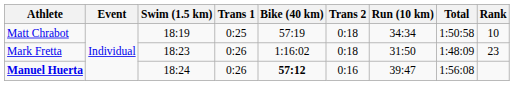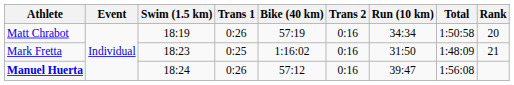 <table class="wikitable" style="font-size:90%">
 <tr>
 <th>Athlete</th>
 <th>Event</th>
 <th>Swim (1.5 km)</th>
 <th>Trans 1</th>
 <th>Bike (40 km)</th>
 <th>Trans 2</th>
 <th>Run (10 km)</th>
 <th>Total</th>
 <th>Rank</th>
 </tr>
 <tr align=center>
 <td align=left><a href='#'>Matt Chrabot</a></td>
 <td align=left rowspan=3><a href='#'>Individual</a></td>
 <td>18:19</td>
-<td>0:25</td>
+<td>0:26</td>
 <td>57:19</td>
-<td>0:18</td>
+<td>0:16</td>
 <td>34:34</td>
 <td>1:50:58</td>
-<td>10</td>
+<td>20</td>
 </tr>
 <tr align=center>
 <td align=left><a href='#'>Mark Fretta</a></td>
 <td>18:23</td>
-<td>0:26</td>
+<td>0:25</td>
 <td>1:16:02</td>
-<td>0:18</td>
+<td>0:16</td>
 <td>31:50</td>
 <td>1:48:09</td>
-<td>23</td>
+<td>21</td>
 </tr>
 <tr align=center>
 <td align=left><strong><a href='#'>Manuel Huerta</a></strong></td>
 <td>18:24</td>
 <td>0:26</td>
-<td><strong>57:12</strong></td>
+<td>57:12</td>
 <td>0:16</td>
 <td>39:47</td>
 <td>1:56:08</td>
 <td></td>
 </tr>
 </table>
